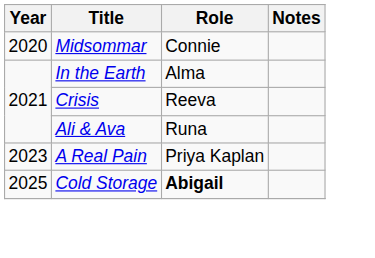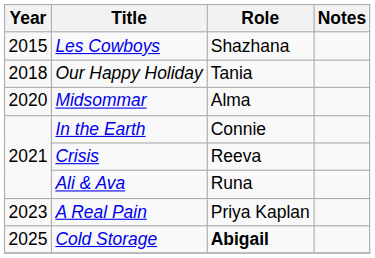 <table class="wikitable sortable">
 <tr>
 <th>Year</th>
 <th>Title</th>
 <th>Role</th>
 <th class="unsortable">Notes</th>
 </tr>
 <tr>
+<td>2015</td>
+<td><em><a href='#'>Les Cowboys</a></em></td>
+<td>Shazhana</td>
+<td></td>
+</tr>
+<tr>
+<td>2018</td>
+<td><em>Our Happy Holiday</em></td>
+<td>Tania</td>
+<td></td>
+</tr>
+<tr>
 <td>2020</td>
 <td><em><a href='#'>Midsommar</a></em></td>
-<td>Connie</td>
+<td>Alma</td>
 <td></td>
 </tr>
 <tr>
 <td rowspan="3">2021</td>
 <td><em><a href='#'>In the Earth</a></em></td>
-<td>Alma</td>
+<td>Connie</td>
 <td></td>
 </tr>
 <tr>
 <td><em><a href='#'>Crisis</a></em></td>
 <td>Reeva</td>
 <td></td>
 </tr>
 <tr>
 <td><em><a href='#'>Ali & Ava</a></em></td>
 <td>Runa</td>
 <td></td>
 </tr>
 <tr>
 <td>2023</td>
 <td><em><a href='#'>A Real Pain</a></em></td>
 <td>Priya Kaplan</td>
 <td></td>
 </tr>
 <tr>
 <td>2025</td>
 <td><em><a href='#'>Cold Storage</a></em></td>
 <td><strong>Abigail</strong></td>
 <td></td>
 </tr>
 <tr>
 </tr>
 </table>
